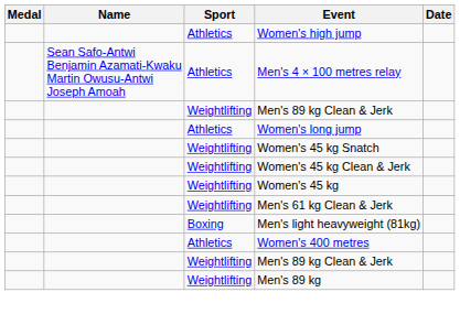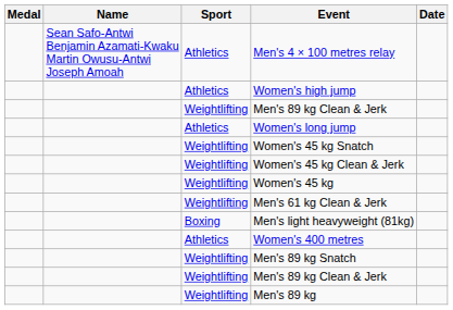 <table class="wikitable sortable" style="font-size:95%">
 <tr>
 <th>Medal</th>
 <th>Name</th>
 <th>Sport</th>
 <th>Event</th>
 <th>Date</th>
 </tr>
 <tr>
 <td></td>
-<td></td>
+<td><a href='#'>Sean Safo-Antwi</a><br><a href='#'>Benjamin Azamati-Kwaku</a><br><a href='#'>Martin Owusu-Antwi</a><br><a href='#'>Joseph Amoah</a></td>
 <td><a href='#'>Athletics</a></td>
-<td><a href='#'>Women's high jump</a></td>
+<td><a href='#'>Men's 4 × 100 metres relay</a></td>
 <td></td>
 </tr>
 <tr>
 <td></td>
-<td><a href='#'>Sean Safo-Antwi</a><br><a href='#'>Benjamin Azamati-Kwaku</a><br><a href='#'>Martin Owusu-Antwi</a><br><a href='#'>Joseph Amoah</a></td>
+<td></td>
 <td><a href='#'>Athletics</a></td>
-<td><a href='#'>Men's 4 × 100 metres relay</a></td>
+<td><a href='#'>Women's high jump</a></td>
 <td></td>
 </tr>
 <tr>
 <td></td>
 <td></td>
 <td><a href='#'>Weightlifting</a></td>
 <td>Men's 89 kg Clean & Jerk</td>
 <td></td>
 </tr>
 <tr>
 <td></td>
 <td></td>
 <td><a href='#'>Athletics</a></td>
 <td><a href='#'>Women's long jump</a></td>
 <td></td>
 </tr>
 <tr>
 <td></td>
 <td></td>
 <td><a href='#'>Weightlifting</a></td>
 <td>Women's 45 kg Snatch</td>
 <td></td>
 </tr>
 <tr>
 <td></td>
 <td></td>
 <td><a href='#'>Weightlifting</a></td>
 <td>Women's 45 kg Clean & Jerk</td>
 <td></td>
 </tr>
 <tr>
 <td></td>
 <td></td>
 <td><a href='#'>Weightlifting</a></td>
 <td>Women's 45 kg</td>
 <td></td>
 </tr>
 <tr>
 <td></td>
 <td></td>
 <td><a href='#'>Weightlifting</a></td>
 <td>Men's 61 kg Clean & Jerk</td>
 <td></td>
 </tr>
 <tr>
 <td></td>
 <td></td>
 <td><a href='#'>Boxing</a></td>
 <td>Men's light heavyweight (81kg)</td>
 <td></td>
 </tr>
 <tr>
 <td></td>
 <td></td>
 <td><a href='#'>Athletics</a></td>
 <td><a href='#'>Women's 400 metres</a></td>
 <td></td>
 </tr>
 <tr>
 <td></td>
 <td></td>
 <td><a href='#'>Weightlifting</a></td>
+<td>Men's 89 kg Snatch</td>
+<td></td>
+</tr>
+<tr>
+<td></td>
+<td></td>
+<td><a href='#'>Weightlifting</a></td>
 <td>Men's 89 kg Clean & Jerk</td>
 <td></td>
 </tr>
 <tr>
 <td></td>
 <td></td>
 <td><a href='#'>Weightlifting</a></td>
 <td>Men's 89 kg</td>
 <td></td>
 </tr>
 </table>
